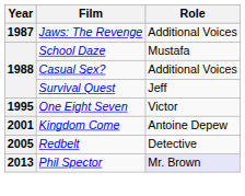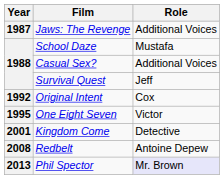 <table class="wikitable sortable mw-collapsible">
 <tr style="background:#ccc;">
 <th>Year</th>
 <th>Film</th>
 <th>Role</th>
 </tr>
 <tr>
 <th>1987</th>
 <td><em><a href='#'>Jaws: The Revenge</a></em></td>
 <td>Additional Voices</td>
 </tr>
 <tr>
 <th rowspan="3">1988</th>
 <td><em><a href='#'>School Daze</a></em></td>
 <td>Mustafa</td>
 </tr>
 <tr>
 <td><em><a href='#'>Casual Sex?</a></em></td>
 <td>Additional Voices</td>
 </tr>
 <tr>
 <td><em><a href='#'>Survival Quest</a></em></td>
 <td>Jeff</td>
 </tr>
 <tr>
+<th>1992</th>
+<td><em><a href='#'>Original Intent</a></em></td>
+<td>Cox</td>
+</tr>
+<tr>
 <th>1995</th>
 <td><em><a href='#'>One Eight Seven</a></em></td>
 <td>Victor</td>
 </tr>
 <tr>
 <th>2001</th>
 <td><em><a href='#'>Kingdom Come</a></em></td>
-<td>Antoine Depew</td>
+<td>Detective</td>
 </tr>
 <tr>
-<th>2005</th>
+<th>2008</th>
 <td><em><a href='#'>Redbelt</a></em></td>
-<td>Detective</td>
+<td>Antoine Depew</td>
 </tr>
 <tr>
 <th>2013</th>
 <td><em><a href='#'>Phil Spector</a></em></td>
 <td style="background: lavender;">Mr. Brown</td>
 </tr>
 </table>
